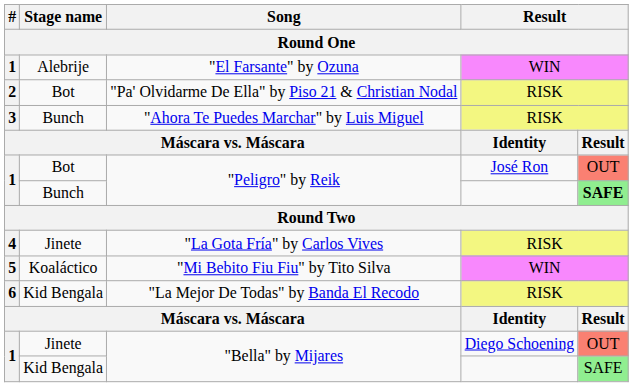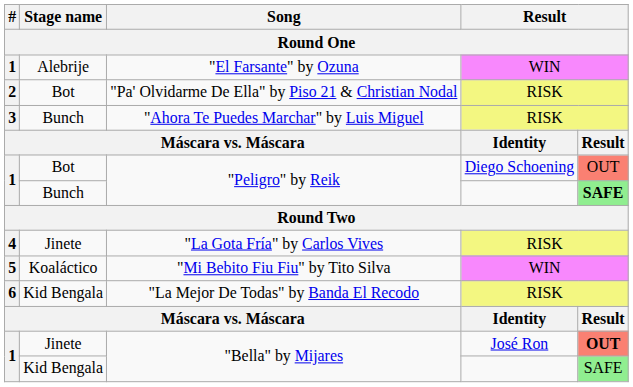 <table class="wikitable plainrowheaders" style="text-align: center;">
 <tr>
 <th>#</th>
 <th>Stage name</th>
 <th>Song</th>
 <th Identity colspan=2>Result</th>
 </tr>
 <tr>
 <th colspan="5">Round One</th>
 </tr>
 <tr>
 <th>1</th>
 <td>Alebrije</td>
 <td>"<a href='#'>El Farsante</a>" by <a href='#'>Ozuna</a></td>
 <td colspan=2 bgcolor=#F888FD>WIN</td>
 </tr>
 <tr>
 <th>2</th>
 <td>Bot</td>
 <td>"Pa' Olvidarme De Ella" by <a href='#'>Piso 21</a> & <a href='#'>Christian Nodal</a></td>
 <td colspan=2 bgcolor=#F3F781>RISK</td>
 </tr>
 <tr>
 <th>3</th>
 <td>Bunch</td>
 <td>"<a href='#'>Ahora Te Puedes Marchar</a>" by <a href='#'>Luis Miguel</a></td>
 <td colspan=2 bgcolor=#F3F781>RISK</td>
 </tr>
 <tr>
 <th colspan="3">Máscara vs. Máscara</th>
 <th>Identity</th>
 <th>Result</th>
 </tr>
 <tr>
 <th rowspan="2">1</th>
 <td>Bot</td>
 <td rowspan="2">"<a href='#'>Peligro</a>" by <a href='#'>Reik</a></td>
-<td><a href='#'>José Ron</a></td>
+<td><a href='#'>Diego Schoening</a></td>
 <td bgcolor=salmon>OUT</td>
 </tr>
 <tr>
 <td>Bunch</td>
 <td></td>
 <td bgcolor=lightgreen><strong>SAFE</strong></td>
 </tr>
 <tr>
 <th colspan="5">Round Two</th>
 </tr>
 <tr>
 <th>4</th>
 <td>Jinete</td>
 <td>"<a href='#'>La Gota Fría</a>" by <a href='#'>Carlos Vives</a></td>
 <td colspan=2 bgcolor=#F3F781>RISK</td>
 </tr>
 <tr>
 <th>5</th>
 <td>Koaláctico</td>
 <td>"<a href='#'>Mi Bebito Fiu Fiu</a>" by Tito Silva</td>
 <td colspan=2 bgcolor=#F888FD>WIN</td>
 </tr>
 <tr>
 <th>6</th>
 <td>Kid Bengala</td>
 <td>"La Mejor De Todas" by <a href='#'>Banda El Recodo</a></td>
 <td colspan=2 bgcolor=#F3F781>RISK</td>
 </tr>
 <tr>
 <th colspan="3">Máscara vs. Máscara</th>
 <th>Identity</th>
 <th>Result</th>
 </tr>
 <tr>
 <th rowspan="2">1</th>
 <td>Jinete</td>
 <td rowspan="2">"Bella" by <a href='#'>Mijares</a></td>
-<td><a href='#'>Diego Schoening</a></td>
-<td bgcolor=salmon>OUT</td>
+<td><a href='#'>José Ron</a></td>
+<td bgcolor=salmon><strong>OUT</strong></td>
 </tr>
 <tr>
 <td>Kid Bengala</td>
 <td></td>
 <td bgcolor=lightgreen>SAFE</td>
 </tr>
 </table>
